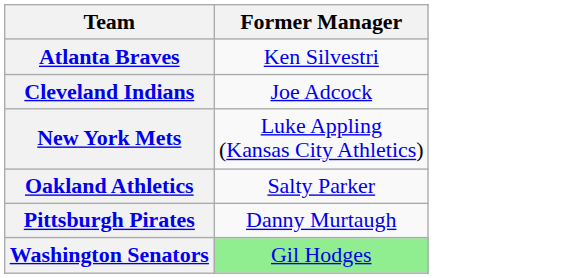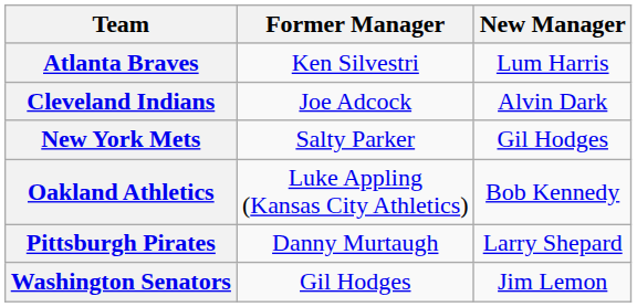 <table class="wikitable plainrowheaders" style="text-align:center;">
 <tr>
 <th>Team</th>
 <th>Former Manager</th>
+<th>New Manager</th>
 </tr>
 <tr>
 <th scope="row" style="text-align:center;"><a href='#'>Atlanta Braves</a></th>
 <td><a href='#'>Ken Silvestri</a></td>
+<td><a href='#'>Lum Harris</a></td>
 </tr>
 <tr>
 <th scope="row" style="text-align:center;"><a href='#'>Cleveland Indians</a></th>
 <td><a href='#'>Joe Adcock</a></td>
+<td><a href='#'>Alvin Dark</a></td>
 </tr>
 <tr>
 <th scope="row" style="text-align:center;"><a href='#'>New York Mets</a></th>
-<td><a href='#'>Luke Appling</a><br>(<a href='#'>Kansas City Athletics</a>)</td>
+<td><a href='#'>Salty Parker</a></td>
+<td><a href='#'>Gil Hodges</a></td>
 </tr>
 <tr>
 <th scope="row" style="text-align:center;"><a href='#'>Oakland Athletics</a></th>
-<td><a href='#'>Salty Parker</a></td>
+<td><a href='#'>Luke Appling</a><br>(<a href='#'>Kansas City Athletics</a>)</td>
+<td><a href='#'>Bob Kennedy</a></td>
 </tr>
 <tr>
 <th scope="row" style="text-align:center;"><a href='#'>Pittsburgh Pirates</a></th>
 <td><a href='#'>Danny Murtaugh</a></td>
+<td><a href='#'>Larry Shepard</a></td>
 </tr>
 <tr>
 <th scope="row" style="text-align:center;"><a href='#'>Washington Senators</a></th>
-<td style="background: lightgreen;"><a href='#'>Gil Hodges</a></td>
+<td><a href='#'>Gil Hodges</a></td>
+<td><a href='#'>Jim Lemon</a></td>
 </tr>
 </table>
